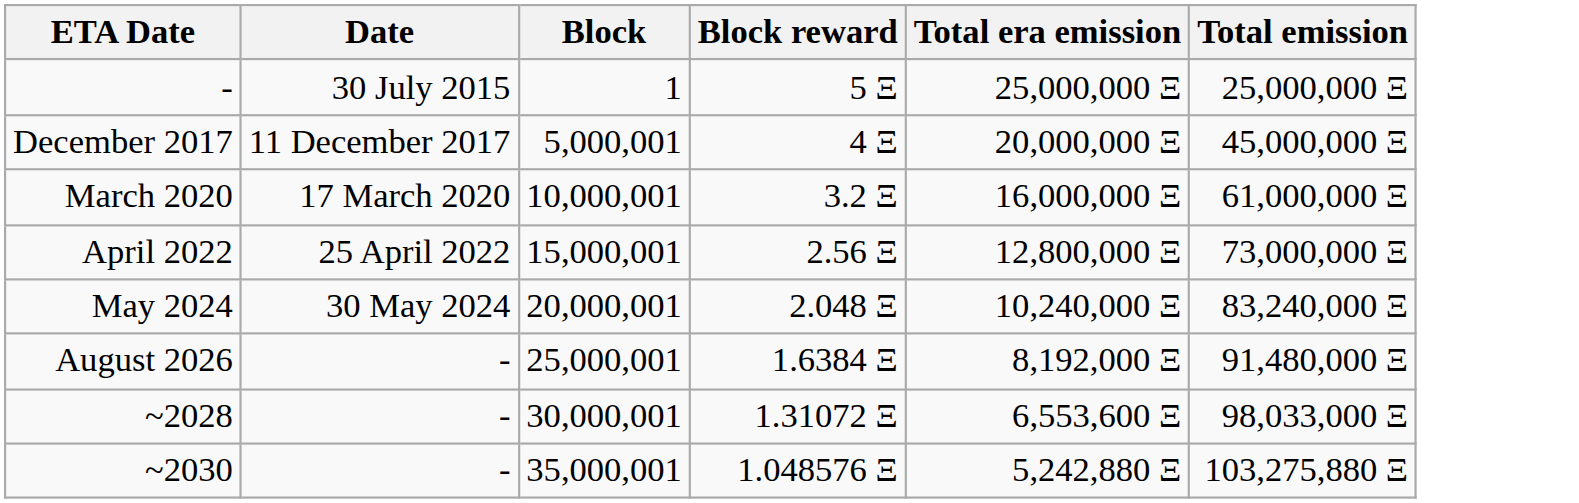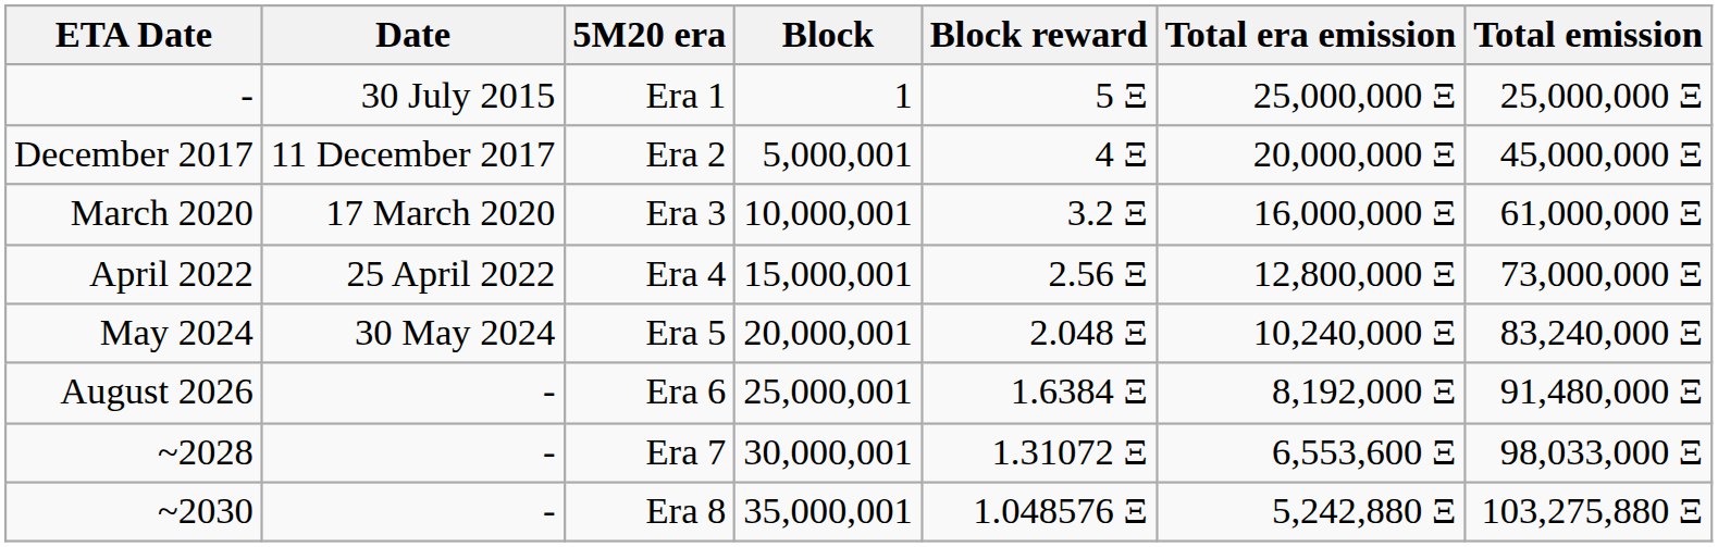 <table class="wikitable" style="text-align: right;">
 <tr>
 <th>ETA Date</th>
 <th>Date</th>
+<th>5M20 era</th>
 <th>Block</th>
 <th>Block reward</th>
 <th>Total era emission</th>
 <th>Total emission</th>
 </tr>
 <tr>
 <td>-</td>
 <td>30 July 2015</td>
+<td>Era 1</td>
 <td>1</td>
 <td>5 Ξ</td>
 <td>25,000,000 Ξ</td>
 <td>25,000,000 Ξ</td>
 </tr>
 <tr>
 <td>December 2017</td>
 <td>11 December 2017</td>
+<td>Era 2</td>
 <td>5,000,001</td>
 <td>4 Ξ</td>
 <td>20,000,000 Ξ</td>
 <td>45,000,000 Ξ</td>
 </tr>
 <tr>
 <td>March 2020</td>
 <td>17 March 2020</td>
+<td>Era 3</td>
 <td>10,000,001</td>
 <td>3.2 Ξ</td>
 <td>16,000,000 Ξ</td>
 <td>61,000,000 Ξ</td>
 </tr>
 <tr>
 <td>April 2022</td>
 <td>25 April 2022</td>
+<td>Era 4</td>
 <td>15,000,001</td>
 <td>2.56 Ξ</td>
 <td>12,800,000 Ξ</td>
 <td>73,000,000 Ξ</td>
 </tr>
 <tr>
 <td>May 2024</td>
 <td>30 May 2024</td>
+<td>Era 5</td>
 <td>20,000,001</td>
 <td>2.048 Ξ</td>
 <td>10,240,000 Ξ</td>
 <td>83,240,000 Ξ</td>
 </tr>
 <tr>
 <td>August 2026</td>
 <td>-</td>
+<td>Era 6</td>
 <td>25,000,001</td>
 <td>1.6384 Ξ</td>
 <td>8,192,000 Ξ</td>
 <td>91,480,000 Ξ</td>
 </tr>
 <tr>
 <td>~2028</td>
 <td>-</td>
+<td>Era 7</td>
 <td>30,000,001</td>
 <td>1.31072 Ξ</td>
 <td>6,553,600 Ξ</td>
 <td>98,033,000 Ξ</td>
 </tr>
 <tr>
 <td>~2030</td>
 <td>-</td>
+<td>Era 8</td>
 <td>35,000,001</td>
 <td>1.048576 Ξ</td>
 <td>5,242,880 Ξ</td>
 <td>103,275,880 Ξ</td>
 </tr>
 </table>
